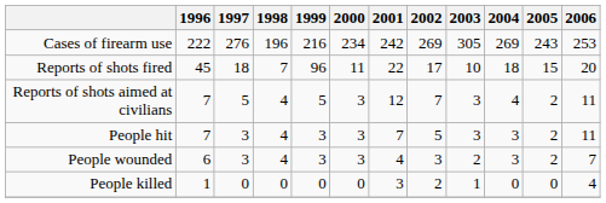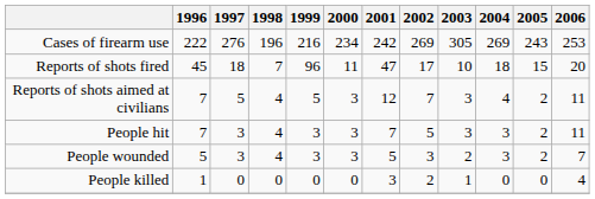 <table class="wikitable" style="text-align: right">
 <tr style="background:#ececec;">
 <th></th>
 <th>1996</th>
 <th>1997</th>
 <th>1998</th>
 <th>1999</th>
 <th>2000</th>
 <th>2001</th>
 <th>2002</th>
 <th>2003</th>
 <th>2004</th>
 <th>2005</th>
 <th>2006</th>
 </tr>
 <tr>
 <td>Cases of firearm use</td>
 <td>222</td>
 <td>276</td>
 <td>196</td>
 <td>216</td>
 <td>234</td>
 <td>242</td>
 <td>269</td>
 <td>305</td>
 <td>269</td>
 <td>243</td>
 <td>253</td>
 </tr>
 <tr>
 <td>Reports of shots fired</td>
 <td>45</td>
 <td>18</td>
 <td>7</td>
 <td>96</td>
 <td>11</td>
-<td>22</td>
+<td>47</td>
 <td>17</td>
 <td>10</td>
 <td>18</td>
 <td>15</td>
 <td>20</td>
 </tr>
 <tr>
 <td>Reports of shots aimed at civilians</td>
 <td>7</td>
 <td>5</td>
 <td>4</td>
 <td>5</td>
 <td>3</td>
 <td>12</td>
 <td>7</td>
 <td>3</td>
 <td>4</td>
 <td>2</td>
 <td>11</td>
 </tr>
 <tr>
 <td>People hit</td>
 <td>7</td>
 <td>3</td>
 <td>4</td>
 <td>3</td>
 <td>3</td>
 <td>7</td>
 <td>5</td>
 <td>3</td>
 <td>3</td>
 <td>2</td>
 <td>11</td>
 </tr>
 <tr>
 <td>People wounded</td>
-<td>6</td>
+<td>5</td>
 <td>3</td>
 <td>4</td>
 <td>3</td>
 <td>3</td>
-<td>4</td>
+<td>5</td>
 <td>3</td>
 <td>2</td>
 <td>3</td>
 <td>2</td>
 <td>7</td>
 </tr>
 <tr>
 <td>People killed</td>
 <td>1</td>
 <td>0</td>
 <td>0</td>
 <td>0</td>
 <td>0</td>
 <td>3</td>
 <td>2</td>
 <td>1</td>
 <td>0</td>
 <td>0</td>
 <td>4</td>
 </tr>
 <tr>
 </tr>
 </table>
